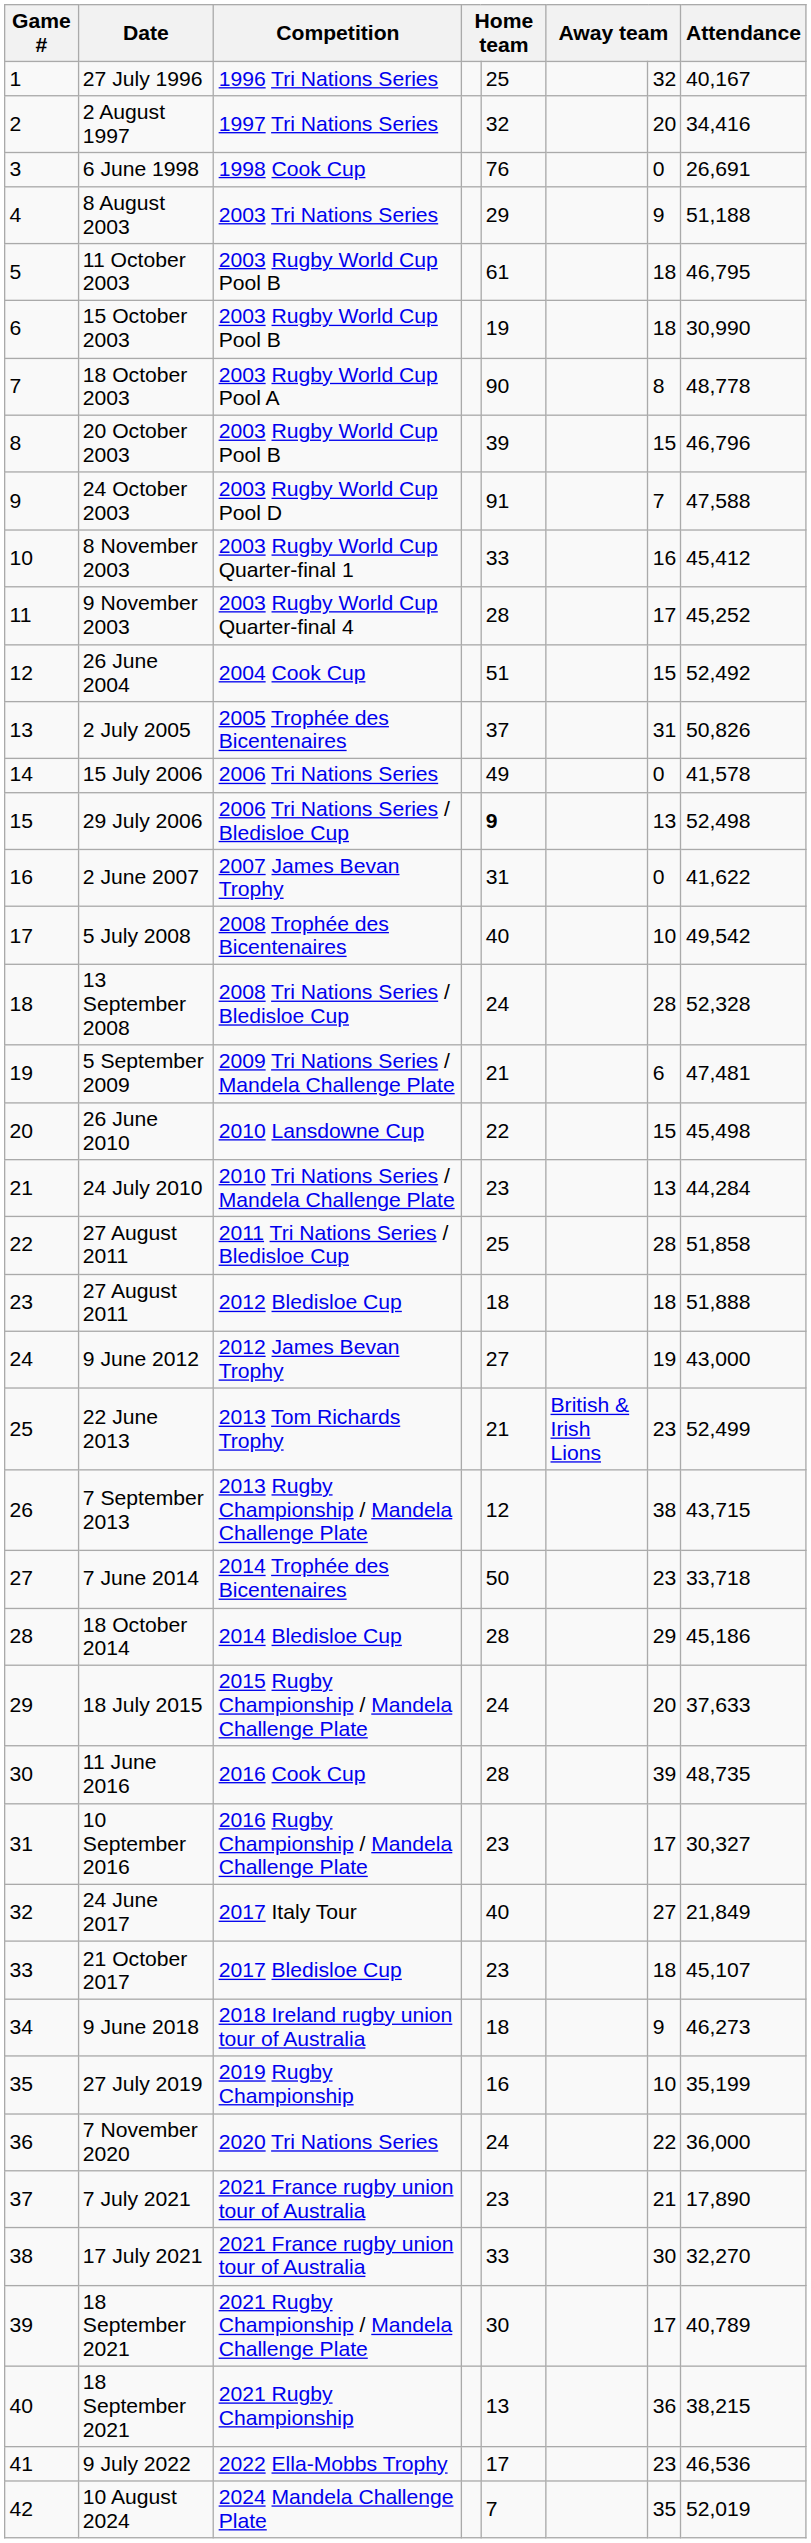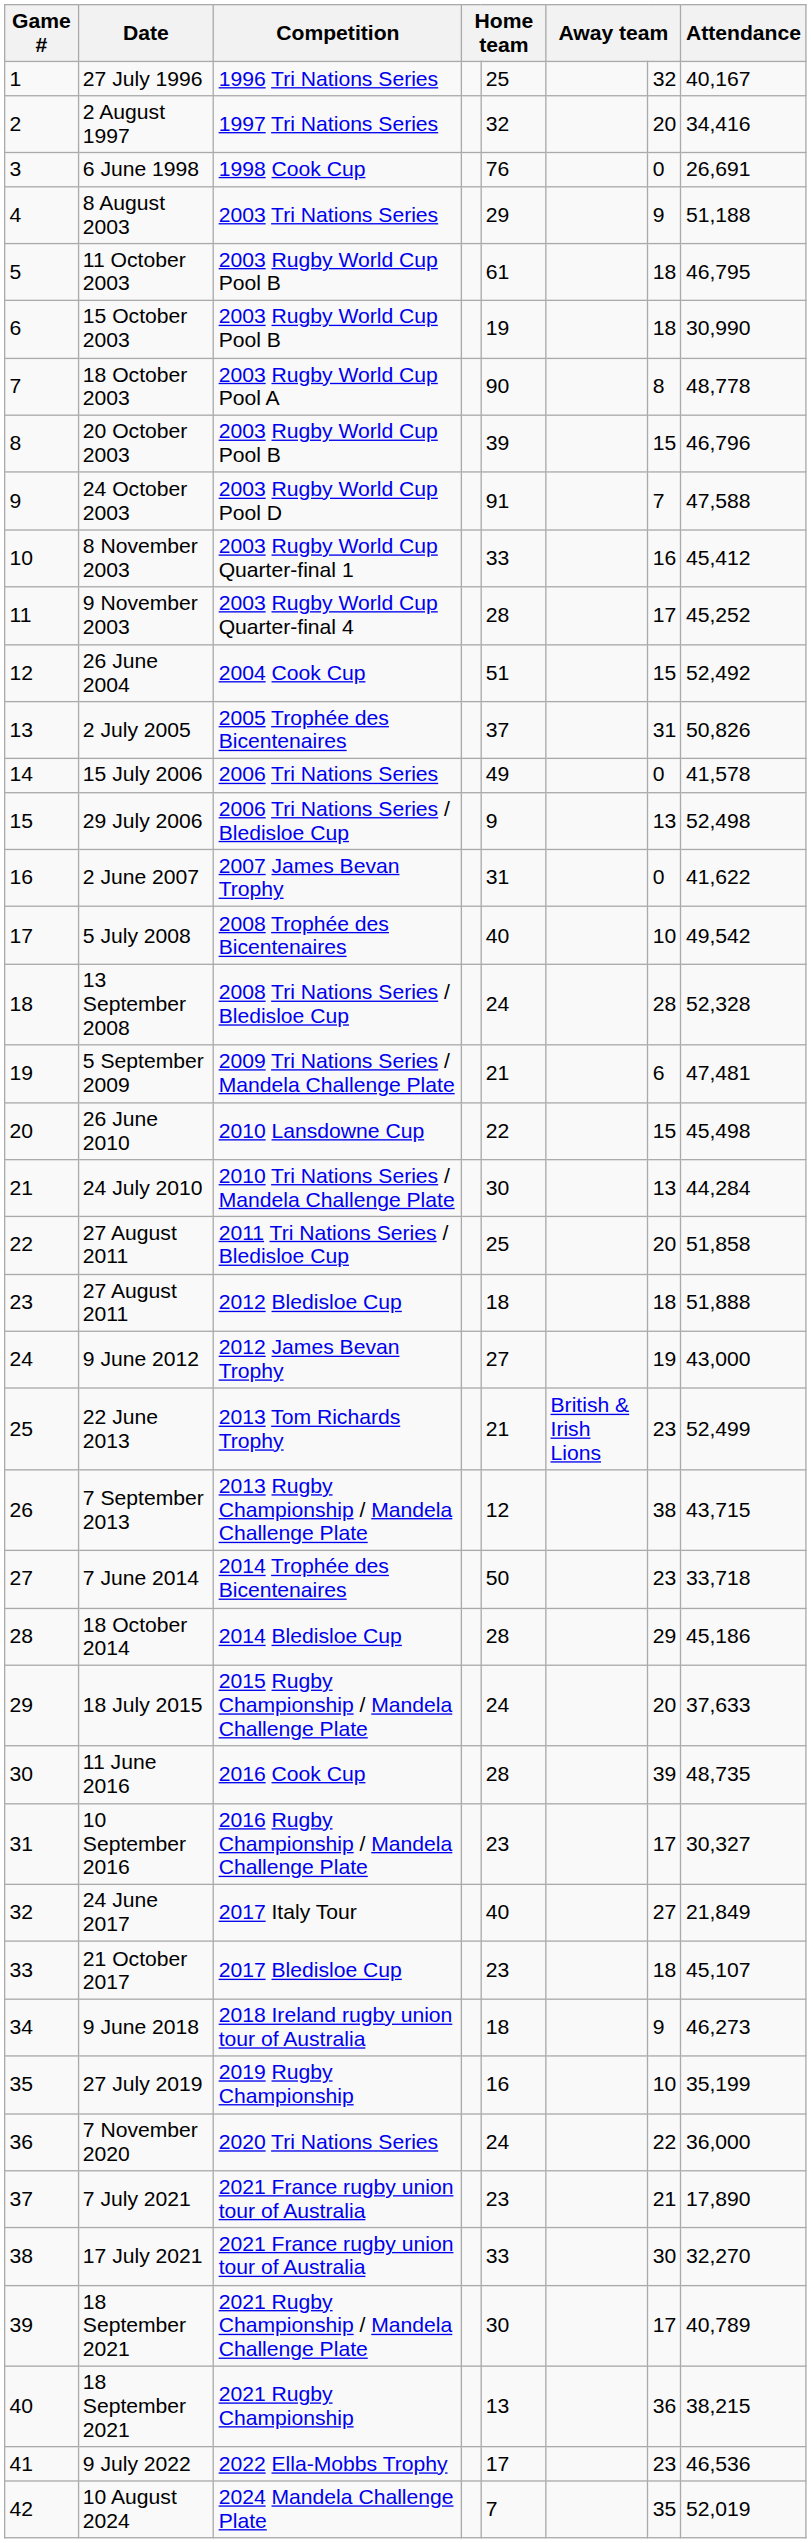 <table class="wikitable">
 <tr>
 <th>Game #</th>
 <th>Date</th>
 <th>Competition</th>
 <th colspan=2>Home team</th>
 <th colspan=2>Away team</th>
 <th>Attendance</th>
 </tr>
 <tr>
 <td>1</td>
 <td>27 July 1996</td>
 <td><a href='#'>1996</a> <a href='#'>Tri Nations Series</a></td>
 <td></td>
 <td>25</td>
 <td></td>
 <td>32</td>
 <td>40,167</td>
 </tr>
 <tr>
 <td>2</td>
 <td>2 August 1997</td>
 <td><a href='#'>1997</a> <a href='#'>Tri Nations Series</a></td>
 <td></td>
 <td>32</td>
 <td></td>
 <td>20</td>
 <td>34,416</td>
 </tr>
 <tr>
 <td>3</td>
 <td>6 June 1998</td>
 <td><a href='#'>1998</a> <a href='#'>Cook Cup</a></td>
 <td></td>
 <td>76</td>
 <td></td>
 <td>0</td>
 <td>26,691</td>
 </tr>
 <tr>
 <td>4</td>
 <td>8 August 2003</td>
 <td><a href='#'>2003</a> <a href='#'>Tri Nations Series</a></td>
 <td></td>
 <td>29</td>
 <td></td>
 <td>9</td>
 <td>51,188</td>
 </tr>
 <tr>
 <td>5</td>
 <td>11 October 2003</td>
 <td><a href='#'>2003</a> <a href='#'>Rugby World Cup</a> Pool B</td>
 <td></td>
 <td>61</td>
 <td></td>
 <td>18</td>
 <td>46,795</td>
 </tr>
 <tr>
 <td>6</td>
 <td>15 October 2003</td>
 <td><a href='#'>2003</a> <a href='#'>Rugby World Cup</a> Pool B</td>
 <td></td>
 <td>19</td>
 <td></td>
 <td>18</td>
 <td>30,990</td>
 </tr>
 <tr>
 <td>7</td>
 <td>18 October 2003</td>
 <td><a href='#'>2003</a> <a href='#'>Rugby World Cup</a> Pool A</td>
 <td></td>
 <td>90</td>
 <td></td>
 <td>8</td>
 <td>48,778</td>
 </tr>
 <tr>
 <td>8</td>
 <td>20 October 2003</td>
 <td><a href='#'>2003</a> <a href='#'>Rugby World Cup</a> Pool B</td>
 <td></td>
 <td>39</td>
 <td></td>
 <td>15</td>
 <td>46,796</td>
 </tr>
 <tr>
 <td>9</td>
 <td>24 October 2003</td>
 <td><a href='#'>2003</a> <a href='#'>Rugby World Cup</a> Pool D</td>
 <td></td>
 <td>91</td>
 <td></td>
 <td>7</td>
 <td>47,588</td>
 </tr>
 <tr>
 <td>10</td>
 <td>8 November 2003</td>
 <td><a href='#'>2003</a> <a href='#'>Rugby World Cup</a> Quarter-final 1</td>
 <td></td>
 <td>33</td>
 <td></td>
 <td>16</td>
 <td>45,412</td>
 </tr>
 <tr>
 <td>11</td>
 <td>9 November 2003</td>
 <td><a href='#'>2003</a> <a href='#'>Rugby World Cup</a> Quarter-final 4</td>
 <td></td>
 <td>28</td>
 <td></td>
 <td>17</td>
 <td>45,252</td>
 </tr>
 <tr>
 <td>12</td>
 <td>26 June 2004</td>
 <td><a href='#'>2004</a> <a href='#'>Cook Cup</a></td>
 <td></td>
 <td>51</td>
 <td></td>
 <td>15</td>
 <td>52,492</td>
 </tr>
 <tr>
 <td>13</td>
 <td>2 July 2005</td>
 <td><a href='#'>2005</a> <a href='#'>Trophée des Bicentenaires</a></td>
 <td></td>
 <td>37</td>
 <td></td>
 <td>31</td>
 <td>50,826</td>
 </tr>
 <tr>
 <td>14</td>
 <td>15 July 2006</td>
 <td><a href='#'>2006</a> <a href='#'>Tri Nations Series</a></td>
 <td></td>
 <td>49</td>
 <td></td>
 <td>0</td>
 <td>41,578</td>
 </tr>
 <tr>
 <td>15</td>
 <td>29 July 2006</td>
 <td><a href='#'>2006</a> <a href='#'>Tri Nations Series</a> / <a href='#'>Bledisloe Cup</a></td>
 <td></td>
-<td><strong>9</strong></td>
+<td>9</td>
 <td></td>
 <td>13</td>
 <td>52,498</td>
 </tr>
 <tr>
 <td>16</td>
 <td>2 June 2007</td>
 <td><a href='#'>2007</a> <a href='#'>James Bevan Trophy</a></td>
 <td></td>
 <td>31</td>
 <td></td>
 <td>0</td>
 <td>41,622</td>
 </tr>
 <tr>
 <td>17</td>
 <td>5 July 2008</td>
 <td><a href='#'>2008</a> <a href='#'>Trophée des Bicentenaires</a></td>
 <td></td>
 <td>40</td>
 <td></td>
 <td>10</td>
 <td>49,542</td>
 </tr>
 <tr>
 <td>18</td>
 <td>13 September 2008</td>
 <td><a href='#'>2008</a> <a href='#'>Tri Nations Series</a> / <a href='#'>Bledisloe Cup</a></td>
 <td></td>
 <td>24</td>
 <td></td>
 <td>28</td>
 <td>52,328</td>
 </tr>
 <tr>
 <td>19</td>
 <td>5 September 2009</td>
 <td><a href='#'>2009</a> <a href='#'>Tri Nations Series</a> / <a href='#'>Mandela Challenge Plate</a></td>
 <td></td>
 <td>21</td>
 <td></td>
 <td>6</td>
 <td>47,481</td>
 </tr>
 <tr>
 <td>20</td>
 <td>26 June 2010</td>
 <td><a href='#'>2010</a> <a href='#'>Lansdowne Cup</a></td>
 <td></td>
 <td>22</td>
 <td></td>
 <td>15</td>
 <td>45,498</td>
 </tr>
 <tr>
 <td>21</td>
 <td>24 July 2010</td>
 <td><a href='#'>2010</a> <a href='#'>Tri Nations Series</a> / <a href='#'>Mandela Challenge Plate</a></td>
 <td></td>
-<td>23</td>
+<td>30</td>
 <td></td>
 <td>13</td>
 <td>44,284</td>
 </tr>
 <tr>
 <td>22</td>
 <td>27 August 2011</td>
 <td><a href='#'>2011</a> <a href='#'>Tri Nations Series</a> / <a href='#'>Bledisloe Cup</a></td>
 <td></td>
 <td>25</td>
 <td></td>
-<td>28</td>
+<td>20</td>
 <td>51,858</td>
 </tr>
 <tr>
 <td>23</td>
 <td>27 August 2011</td>
 <td><a href='#'>2012</a> <a href='#'>Bledisloe Cup</a></td>
 <td></td>
 <td>18</td>
 <td></td>
 <td>18</td>
 <td>51,888</td>
 </tr>
 <tr>
 <td>24</td>
 <td>9 June 2012</td>
 <td><a href='#'>2012</a> <a href='#'>James Bevan Trophy</a></td>
 <td></td>
 <td>27</td>
 <td></td>
 <td>19</td>
 <td>43,000</td>
 </tr>
 <tr>
 <td>25</td>
 <td>22 June 2013</td>
 <td><a href='#'>2013</a> <a href='#'>Tom Richards Trophy</a></td>
 <td></td>
 <td>21</td>
 <td><a href='#'>British & Irish Lions</a></td>
 <td>23</td>
 <td>52,499</td>
 </tr>
 <tr>
 <td>26</td>
 <td>7 September 2013</td>
 <td><a href='#'>2013</a> <a href='#'>Rugby Championship</a> / <a href='#'>Mandela Challenge Plate</a></td>
 <td></td>
 <td>12</td>
 <td></td>
 <td>38</td>
 <td>43,715</td>
 </tr>
 <tr>
 <td>27</td>
 <td>7 June 2014</td>
 <td><a href='#'>2014</a> <a href='#'>Trophée des Bicentenaires</a></td>
 <td></td>
 <td>50</td>
 <td></td>
 <td>23</td>
 <td>33,718</td>
 </tr>
 <tr>
 <td>28</td>
 <td>18 October 2014</td>
 <td><a href='#'>2014</a> <a href='#'>Bledisloe Cup</a></td>
 <td></td>
 <td>28</td>
 <td></td>
 <td>29</td>
 <td>45,186</td>
 </tr>
 <tr>
 <td>29</td>
 <td>18 July 2015</td>
 <td><a href='#'>2015</a> <a href='#'>Rugby Championship</a> / <a href='#'>Mandela Challenge Plate</a></td>
 <td></td>
 <td>24</td>
 <td></td>
 <td>20</td>
 <td>37,633</td>
 </tr>
 <tr>
 <td>30</td>
 <td>11 June 2016</td>
 <td><a href='#'>2016</a> <a href='#'>Cook Cup</a></td>
 <td></td>
 <td>28</td>
 <td></td>
 <td>39</td>
 <td>48,735</td>
 </tr>
 <tr>
 <td>31</td>
 <td>10 September 2016</td>
 <td><a href='#'>2016</a> <a href='#'>Rugby Championship</a> / <a href='#'>Mandela Challenge Plate</a></td>
 <td></td>
 <td>23</td>
 <td></td>
 <td>17</td>
 <td>30,327</td>
 </tr>
 <tr>
 <td>32</td>
 <td>24 June 2017</td>
 <td><a href='#'>2017</a> Italy Tour</td>
 <td></td>
 <td>40</td>
 <td></td>
 <td>27</td>
 <td>21,849</td>
 </tr>
 <tr>
 <td>33</td>
 <td>21 October 2017</td>
 <td><a href='#'>2017</a> <a href='#'>Bledisloe Cup</a></td>
 <td></td>
 <td>23</td>
 <td></td>
 <td>18</td>
 <td>45,107</td>
 </tr>
 <tr>
 <td>34</td>
 <td>9 June 2018</td>
 <td><a href='#'>2018 Ireland rugby union tour of Australia</a></td>
 <td></td>
 <td>18</td>
 <td></td>
 <td>9</td>
 <td>46,273</td>
 </tr>
 <tr>
 <td>35</td>
 <td>27 July 2019</td>
 <td><a href='#'>2019</a> <a href='#'>Rugby Championship</a></td>
 <td></td>
 <td>16</td>
 <td></td>
 <td>10</td>
 <td>35,199</td>
 </tr>
 <tr>
 <td>36</td>
 <td>7 November 2020</td>
 <td><a href='#'>2020</a> <a href='#'>Tri Nations Series</a></td>
 <td></td>
 <td>24</td>
 <td></td>
 <td>22</td>
 <td>36,000</td>
 </tr>
 <tr>
 <td>37</td>
 <td>7 July 2021</td>
 <td><a href='#'>2021 France rugby union tour of Australia</a></td>
 <td></td>
 <td>23</td>
 <td></td>
 <td>21</td>
 <td>17,890</td>
 </tr>
 <tr>
 <td>38</td>
 <td>17 July 2021</td>
 <td><a href='#'>2021 France rugby union tour of Australia</a></td>
 <td></td>
 <td>33</td>
 <td></td>
 <td>30</td>
 <td>32,270</td>
 </tr>
 <tr>
 <td>39</td>
 <td>18 September 2021</td>
 <td><a href='#'>2021 Rugby Championship</a> / <a href='#'>Mandela Challenge Plate</a></td>
 <td></td>
 <td>30</td>
 <td></td>
 <td>17</td>
 <td>40,789</td>
 </tr>
 <tr>
 <td>40</td>
 <td>18 September 2021</td>
 <td><a href='#'>2021 Rugby Championship</a></td>
 <td></td>
 <td>13</td>
 <td></td>
 <td>36</td>
 <td>38,215</td>
 </tr>
 <tr>
 <td>41</td>
 <td>9 July 2022</td>
 <td><a href='#'>2022</a> <a href='#'>Ella-Mobbs Trophy</a></td>
 <td></td>
 <td>17</td>
 <td></td>
 <td>23</td>
 <td>46,536</td>
 </tr>
 <tr>
 <td>42</td>
 <td>10 August 2024</td>
 <td><a href='#'>2024</a> <a href='#'>Mandela Challenge Plate</a></td>
 <td></td>
 <td>7</td>
 <td></td>
 <td>35</td>
 <td>52,019</td>
 </tr>
 </table>
